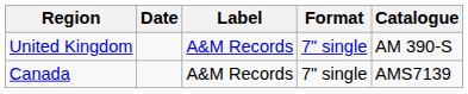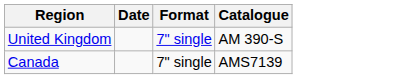 <table class="wikitable">
 <tr>
 <th>Region</th>
 <th>Date</th>
-<th>Label</th>
 <th>Format</th>
 <th>Catalogue</th>
 </tr>
 <tr>
 <td><a href='#'>United Kingdom</a></td>
 <td></td>
-<td><a href='#'>A&M Records</a></td>
 <td><a href='#'>7" single</a></td>
 <td>AM 390-S</td>
 </tr>
 <tr>
 <td><a href='#'>Canada</a></td>
 <td></td>
-<td>A&M Records</td>
 <td>7" single</td>
 <td>AMS7139</td>
 </tr>
 </table>
